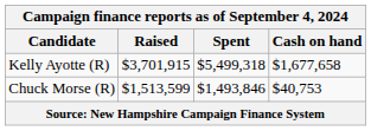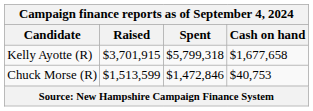 <table class="wikitable sortable">
 <tr>
 <th colspan=4>Campaign finance reports as of September 4, 2024</th>
 </tr>
 <tr style="text-align:center;">
 <th>Candidate</th>
 <th>Raised</th>
 <th>Spent</th>
 <th>Cash on hand</th>
 </tr>
 <tr>
 <td>Kelly Ayotte (R)</td>
 <td>$3,701,915</td>
-<td>$5,499,318</td>
+<td>$5,799,318</td>
 <td>$1,677,658</td>
 </tr>
 <tr>
 <td>Chuck Morse (R)</td>
 <td>$1,513,599</td>
-<td>$1,493,846</td>
+<td>$1,472,846</td>
 <td>$40,753</td>
 </tr>
 <tr>
 <th colspan="4"><small>Source: New Hampshire Campaign Finance System</small></th>
 </tr>
 </table>
